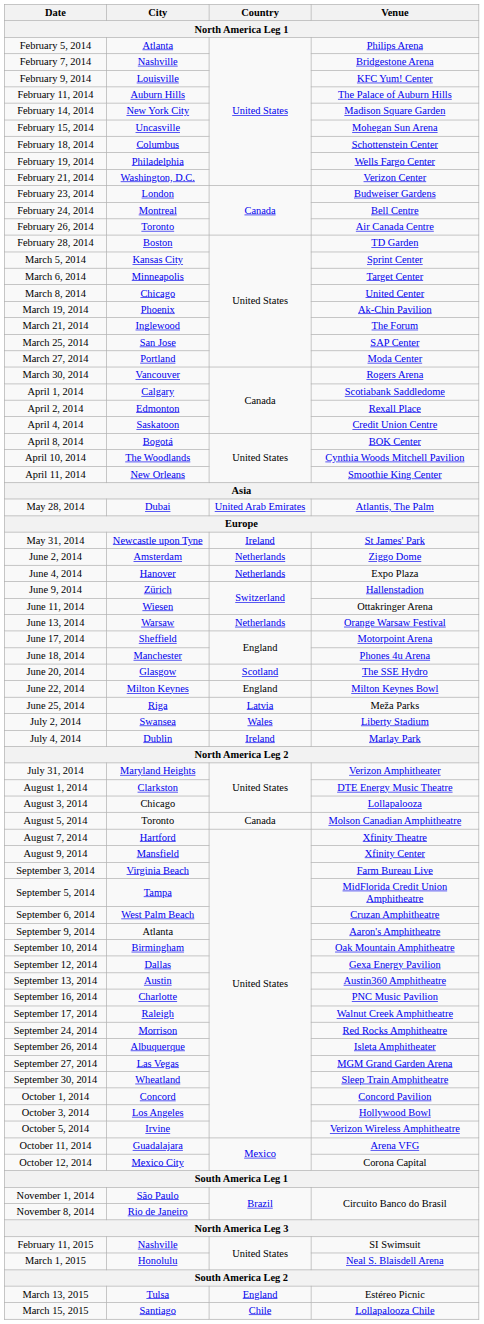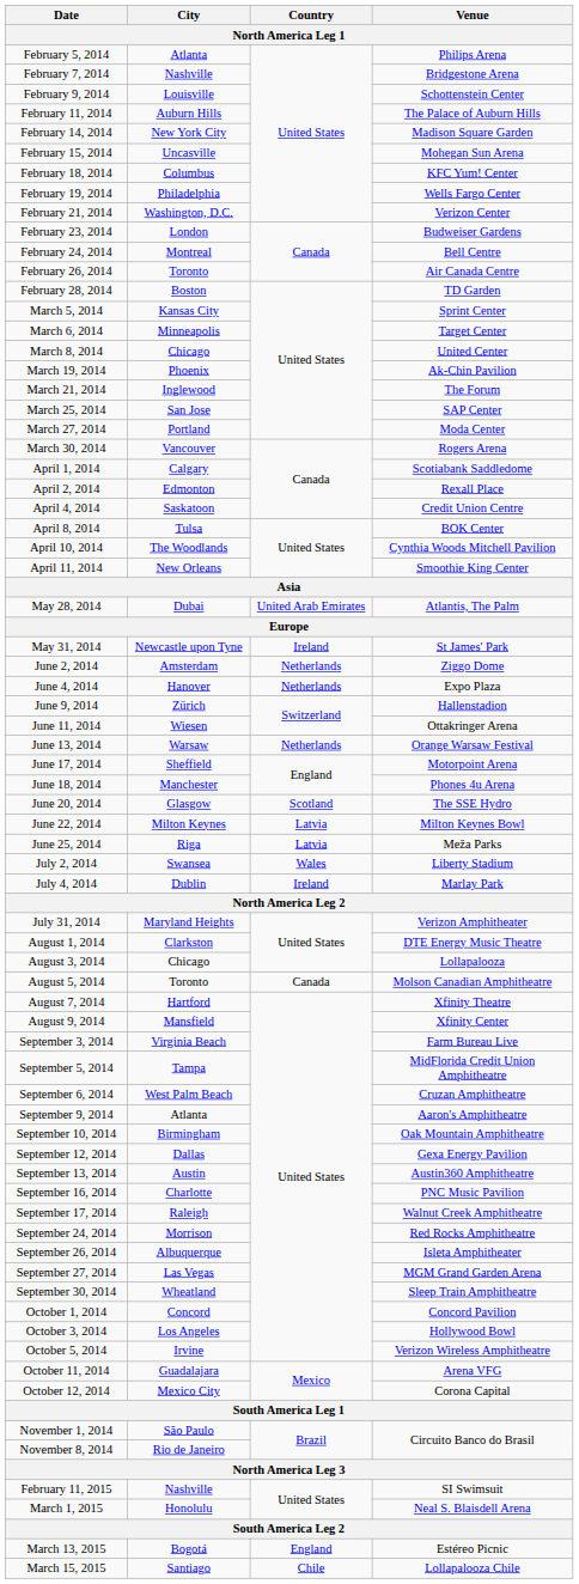 <table class="wikitable" style="text-align:center;">
 <tr>
 <th width="150">Date</th>
 <th width="150">City</th>
 <th width="150">Country</th>
 <th width="250">Venue</th>
 </tr>
 <tr>
 <th colspan="4">North America Leg 1</th>
 </tr>
 <tr>
 <td>February 5, 2014</td>
 <td><a href='#'>Atlanta</a></td>
 <td rowspan="9"><a href='#'>United States</a></td>
 <td><a href='#'>Philips Arena</a></td>
 </tr>
 <tr>
 <td>February 7, 2014</td>
 <td><a href='#'>Nashville</a></td>
 <td><a href='#'>Bridgestone Arena</a></td>
 </tr>
 <tr>
 <td>February 9, 2014</td>
 <td><a href='#'>Louisville</a></td>
-<td><a href='#'>KFC Yum! Center</a></td>
+<td><a href='#'>Schottenstein Center</a></td>
 </tr>
 <tr>
 <td>February 11, 2014</td>
 <td><a href='#'>Auburn Hills</a></td>
 <td><a href='#'>The Palace of Auburn Hills</a></td>
 </tr>
 <tr>
 <td>February 14, 2014</td>
 <td><a href='#'>New York City</a></td>
 <td><a href='#'>Madison Square Garden</a></td>
 </tr>
 <tr>
 <td>February 15, 2014</td>
 <td><a href='#'>Uncasville</a></td>
 <td><a href='#'>Mohegan Sun Arena</a></td>
 </tr>
 <tr>
 <td>February 18, 2014</td>
 <td><a href='#'>Columbus</a></td>
-<td><a href='#'>Schottenstein Center</a></td>
+<td><a href='#'>KFC Yum! Center</a></td>
 </tr>
 <tr>
 <td>February 19, 2014</td>
 <td><a href='#'>Philadelphia</a></td>
 <td><a href='#'>Wells Fargo Center</a></td>
 </tr>
 <tr>
 <td>February 21, 2014</td>
 <td><a href='#'>Washington, D.C.</a></td>
 <td><a href='#'>Verizon Center</a></td>
 </tr>
 <tr>
 <td>February 23, 2014</td>
 <td><a href='#'>London</a></td>
 <td rowspan="3"><a href='#'>Canada</a></td>
 <td><a href='#'>Budweiser Gardens</a></td>
 </tr>
 <tr>
 <td>February 24, 2014</td>
 <td><a href='#'>Montreal</a></td>
 <td><a href='#'>Bell Centre</a></td>
 </tr>
 <tr>
 <td>February 26, 2014</td>
 <td><a href='#'>Toronto</a></td>
 <td><a href='#'>Air Canada Centre</a></td>
 </tr>
 <tr>
 <td>February 28, 2014</td>
 <td><a href='#'>Boston</a></td>
 <td rowspan="8">United States</td>
 <td><a href='#'>TD Garden</a></td>
 </tr>
 <tr>
 <td>March 5, 2014</td>
 <td><a href='#'>Kansas City</a></td>
 <td><a href='#'>Sprint Center</a></td>
 </tr>
 <tr>
 <td>March 6, 2014</td>
 <td><a href='#'>Minneapolis</a></td>
 <td><a href='#'>Target Center</a></td>
 </tr>
 <tr>
 <td>March 8, 2014</td>
 <td><a href='#'>Chicago</a></td>
 <td><a href='#'>United Center</a></td>
 </tr>
 <tr>
 <td>March 19, 2014</td>
 <td><a href='#'>Phoenix</a></td>
 <td><a href='#'>Ak-Chin Pavilion</a></td>
 </tr>
 <tr>
 <td>March 21, 2014</td>
 <td><a href='#'>Inglewood</a></td>
 <td><a href='#'>The Forum</a></td>
 </tr>
 <tr>
 <td>March 25, 2014</td>
 <td><a href='#'>San Jose</a></td>
 <td><a href='#'>SAP Center</a></td>
 </tr>
 <tr>
 <td>March 27, 2014</td>
 <td><a href='#'>Portland</a></td>
 <td><a href='#'>Moda Center</a></td>
 </tr>
 <tr>
 <td>March 30, 2014</td>
 <td><a href='#'>Vancouver</a></td>
 <td rowspan="4">Canada</td>
 <td><a href='#'>Rogers Arena</a></td>
 </tr>
 <tr>
 <td>April 1, 2014</td>
 <td><a href='#'>Calgary</a></td>
 <td><a href='#'>Scotiabank Saddledome</a></td>
 </tr>
 <tr>
 <td>April 2, 2014</td>
 <td><a href='#'>Edmonton</a></td>
 <td><a href='#'>Rexall Place</a></td>
 </tr>
 <tr>
 <td>April 4, 2014</td>
 <td><a href='#'>Saskatoon</a></td>
 <td><a href='#'>Credit Union Centre</a></td>
 </tr>
 <tr>
 <td>April 8, 2014</td>
-<td><a href='#'>Bogotá</a></td>
+<td><a href='#'>Tulsa</a></td>
 <td rowspan="3">United States</td>
 <td><a href='#'>BOK Center</a></td>
 </tr>
 <tr>
 <td>April 10, 2014</td>
 <td><a href='#'>The Woodlands</a></td>
 <td><a href='#'>Cynthia Woods Mitchell Pavilion</a></td>
 </tr>
 <tr>
 <td>April 11, 2014</td>
 <td><a href='#'>New Orleans</a></td>
 <td><a href='#'>Smoothie King Center</a></td>
 </tr>
 <tr>
 <th colspan="4">Asia</th>
 </tr>
 <tr>
 <td>May 28, 2014</td>
 <td><a href='#'>Dubai</a></td>
 <td><a href='#'>United Arab Emirates</a></td>
 <td><a href='#'>Atlantis, The Palm</a></td>
 </tr>
 <tr>
 <th colspan="5">Europe</th>
 </tr>
 <tr>
 <td>May 31, 2014</td>
 <td><a href='#'>Newcastle upon Tyne</a></td>
 <td><a href='#'>Ireland</a></td>
 <td><a href='#'>St James' Park</a></td>
 </tr>
 <tr>
 <td>June 2, 2014</td>
 <td><a href='#'>Amsterdam</a></td>
 <td><a href='#'>Netherlands</a></td>
 <td><a href='#'>Ziggo Dome</a></td>
 </tr>
 <tr>
 <td>June 4, 2014</td>
 <td><a href='#'>Hanover</a></td>
 <td><a href='#'>Netherlands</a></td>
 <td>Expo Plaza</td>
 </tr>
 <tr>
 <td>June 9, 2014</td>
 <td><a href='#'>Zürich</a></td>
 <td rowspan="2"><a href='#'>Switzerland</a></td>
 <td><a href='#'>Hallenstadion</a></td>
 </tr>
 <tr>
 <td>June 11, 2014</td>
 <td><a href='#'>Wiesen</a></td>
 <td>Ottakringer Arena</td>
 </tr>
 <tr>
 <td>June 13, 2014</td>
 <td><a href='#'>Warsaw</a></td>
 <td><a href='#'>Netherlands</a></td>
 <td><a href='#'>Orange Warsaw Festival</a></td>
 </tr>
 <tr>
 <td>June 17, 2014</td>
 <td><a href='#'>Sheffield</a></td>
 <td rowspan="2">England</td>
 <td><a href='#'>Motorpoint Arena</a></td>
 </tr>
 <tr>
 <td>June 18, 2014</td>
 <td><a href='#'>Manchester</a></td>
 <td><a href='#'>Phones 4u Arena</a></td>
 </tr>
 <tr>
 <td>June 20, 2014</td>
 <td><a href='#'>Glasgow</a></td>
 <td><a href='#'>Scotland</a></td>
 <td><a href='#'>The SSE Hydro</a></td>
 </tr>
 <tr>
 <td>June 22, 2014</td>
 <td><a href='#'>Milton Keynes</a></td>
-<td>England</td>
+<td><a href='#'>Latvia</a></td>
 <td><a href='#'>Milton Keynes Bowl</a></td>
 </tr>
 <tr>
 <td>June 25, 2014</td>
 <td><a href='#'>Riga</a></td>
 <td><a href='#'>Latvia</a></td>
 <td>Meža Parks</td>
 </tr>
 <tr>
 <td>July 2, 2014</td>
 <td><a href='#'>Swansea</a></td>
 <td><a href='#'>Wales</a></td>
 <td><a href='#'>Liberty Stadium</a></td>
 </tr>
 <tr>
 <td>July 4, 2014</td>
 <td><a href='#'>Dublin</a></td>
 <td><a href='#'>Ireland</a></td>
 <td><a href='#'>Marlay Park</a></td>
 </tr>
 <tr>
 <th colspan="4">North America Leg 2</th>
 </tr>
 <tr>
 <td>July 31, 2014</td>
 <td><a href='#'>Maryland Heights</a></td>
 <td rowspan="3">United States</td>
 <td><a href='#'>Verizon Amphitheater</a></td>
 </tr>
 <tr>
 <td>August 1, 2014</td>
 <td><a href='#'>Clarkston</a></td>
 <td><a href='#'>DTE Energy Music Theatre</a></td>
 </tr>
 <tr>
 <td>August 3, 2014</td>
 <td>Chicago</td>
 <td><a href='#'>Lollapalooza</a></td>
 </tr>
 <tr>
 <td>August 5, 2014</td>
 <td>Toronto</td>
 <td>Canada</td>
 <td><a href='#'>Molson Canadian Amphitheatre</a></td>
 </tr>
 <tr>
 <td>August 7, 2014</td>
 <td><a href='#'>Hartford</a></td>
 <td rowspan="18">United States</td>
 <td><a href='#'>Xfinity Theatre</a></td>
 </tr>
 <tr>
 <td>August 9, 2014</td>
 <td><a href='#'>Mansfield</a></td>
 <td><a href='#'>Xfinity Center</a></td>
 </tr>
 <tr>
 <td>September 3, 2014</td>
 <td><a href='#'>Virginia Beach</a></td>
 <td><a href='#'>Farm Bureau Live</a></td>
 </tr>
 <tr>
 <td>September 5, 2014</td>
 <td><a href='#'>Tampa</a></td>
 <td><a href='#'>MidFlorida Credit Union Amphitheatre</a></td>
 </tr>
 <tr>
 <td>September 6, 2014</td>
 <td><a href='#'>West Palm Beach</a></td>
 <td><a href='#'>Cruzan Amphitheatre</a></td>
 </tr>
 <tr>
 <td>September 9, 2014</td>
 <td>Atlanta</td>
 <td><a href='#'>Aaron's Amphitheatre</a></td>
 </tr>
 <tr>
 <td>September 10, 2014</td>
 <td><a href='#'>Birmingham</a></td>
 <td><a href='#'>Oak Mountain Amphitheatre</a></td>
 </tr>
 <tr>
 <td>September 12, 2014</td>
 <td><a href='#'>Dallas</a></td>
 <td><a href='#'>Gexa Energy Pavilion</a></td>
 </tr>
 <tr>
 <td>September 13, 2014</td>
 <td><a href='#'>Austin</a></td>
 <td><a href='#'>Austin360 Amphitheatre</a></td>
 </tr>
 <tr>
 <td>September 16, 2014</td>
 <td><a href='#'>Charlotte</a></td>
 <td><a href='#'>PNC Music Pavilion</a></td>
 </tr>
 <tr>
 <td>September 17, 2014</td>
 <td><a href='#'>Raleigh</a></td>
 <td><a href='#'>Walnut Creek Amphitheatre</a></td>
 </tr>
 <tr>
 <td>September 24, 2014</td>
 <td><a href='#'>Morrison</a></td>
 <td><a href='#'>Red Rocks Amphitheatre</a></td>
 </tr>
 <tr>
 <td>September 26, 2014</td>
 <td><a href='#'>Albuquerque</a></td>
 <td><a href='#'>Isleta Amphitheater</a></td>
 </tr>
 <tr>
 <td>September 27, 2014</td>
 <td><a href='#'>Las Vegas</a></td>
 <td><a href='#'>MGM Grand Garden Arena</a></td>
 </tr>
 <tr>
 <td>September 30, 2014</td>
 <td><a href='#'>Wheatland</a></td>
 <td><a href='#'>Sleep Train Amphitheatre</a></td>
 </tr>
 <tr>
 <td>October 1, 2014</td>
 <td><a href='#'>Concord</a></td>
 <td><a href='#'>Concord Pavilion</a></td>
 </tr>
 <tr>
 <td>October 3, 2014</td>
 <td><a href='#'>Los Angeles</a></td>
 <td><a href='#'>Hollywood Bowl</a></td>
 </tr>
 <tr>
 <td>October 5, 2014</td>
 <td><a href='#'>Irvine</a></td>
 <td><a href='#'>Verizon Wireless Amphitheatre</a></td>
 </tr>
 <tr>
 <td>October 11, 2014</td>
 <td><a href='#'>Guadalajara</a></td>
 <td rowspan="2"><a href='#'>Mexico</a></td>
 <td><a href='#'>Arena VFG</a></td>
 </tr>
 <tr>
 <td>October 12, 2014</td>
 <td><a href='#'>Mexico City</a></td>
 <td>Corona Capital</td>
 </tr>
 <tr>
 <th colspan="4">South America Leg 1</th>
 </tr>
 <tr>
 <td>November 1, 2014</td>
 <td><a href='#'>São Paulo</a></td>
 <td rowspan="2"><a href='#'>Brazil</a></td>
 <td rowspan="2">Circuito Banco do Brasil</td>
 </tr>
 <tr>
 <td>November 8, 2014</td>
 <td><a href='#'>Rio de Janeiro</a></td>
 </tr>
 <tr>
 <th colspan="4">North America Leg 3</th>
 </tr>
 <tr>
 <td>February 11, 2015</td>
 <td><a href='#'>Nashville</a></td>
 <td rowspan="2">United States</td>
 <td>SI Swimsuit</td>
 </tr>
 <tr>
 <td>March 1, 2015</td>
 <td><a href='#'>Honolulu</a></td>
 <td><a href='#'>Neal S. Blaisdell Arena</a></td>
 </tr>
 <tr>
 <th colspan="4">South America Leg 2</th>
 </tr>
 <tr>
 <td>March 13, 2015</td>
-<td><a href='#'>Tulsa</a></td>
+<td><a href='#'>Bogotá</a></td>
 <td><a href='#'>England</a></td>
 <td>Estéreo Picnic</td>
 </tr>
 <tr>
 <td>March 15, 2015</td>
 <td><a href='#'>Santiago</a></td>
 <td><a href='#'>Chile</a></td>
 <td><a href='#'>Lollapalooza Chile</a></td>
 </tr>
 </table>
